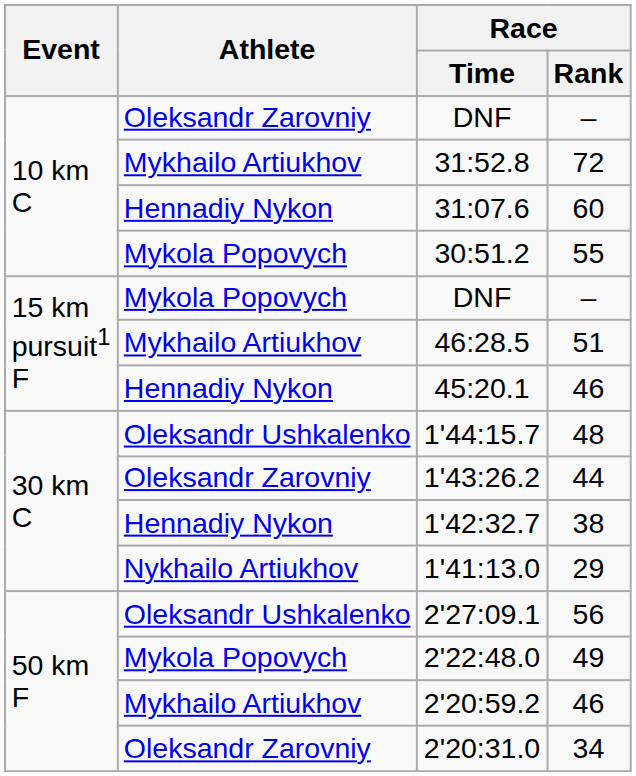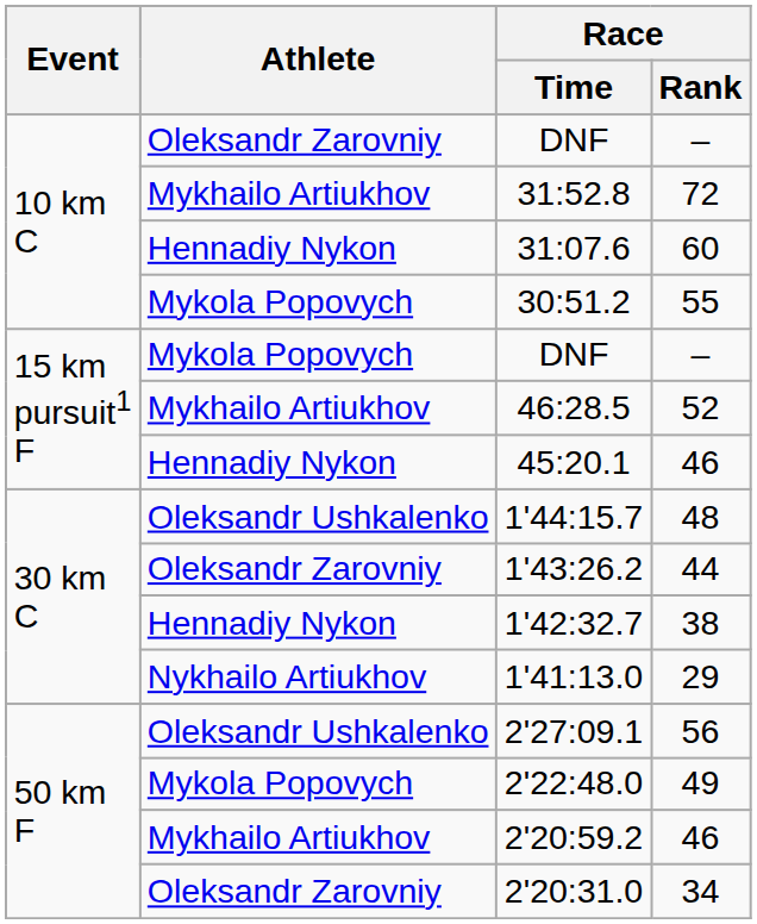 <table class="wikitable" border="1" style="font-size:90%">
 <tr>
 <th rowspan=2>Event</th>
 <th rowspan=2>Athlete</th>
 <th colspan=2>Race</th>
 </tr>
 <tr>
 <th>Time</th>
 <th>Rank</th>
 </tr>
 <tr>
 <td rowspan=4>10 km <br> C</td>
 <td><a href='#'>Oleksandr Zarovniy</a></td>
 <td align=center>DNF</td>
 <td align=center>–</td>
 </tr>
 <tr>
 <td><a href='#'>Mykhailo Artiukhov</a></td>
 <td align=center>31:52.8</td>
 <td align=center>72</td>
 </tr>
 <tr>
 <td><a href='#'>Hennadiy Nykon</a></td>
 <td align=center>31:07.6</td>
 <td align=center>60</td>
 </tr>
 <tr>
 <td><a href='#'>Mykola Popovych</a></td>
 <td align=center>30:51.2</td>
 <td align=center>55</td>
 </tr>
 <tr>
 <td rowspan=3>15 km <br> pursuit<sup>1</sup> <br> F</td>
 <td><a href='#'>Mykola Popovych</a></td>
 <td align=center>DNF</td>
 <td align=center>–</td>
 </tr>
 <tr>
 <td><a href='#'>Mykhailo Artiukhov</a></td>
 <td align=center>46:28.5</td>
-<td align=center>51</td>
+<td align=center>52</td>
 </tr>
 <tr>
 <td><a href='#'>Hennadiy Nykon</a></td>
 <td align=center>45:20.1</td>
 <td align=center>46</td>
 </tr>
 <tr>
 <td rowspan=4>30 km <br> C</td>
 <td><a href='#'>Oleksandr Ushkalenko</a></td>
 <td align=center>1'44:15.7</td>
 <td align=center>48</td>
 </tr>
 <tr>
 <td><a href='#'>Oleksandr Zarovniy</a></td>
 <td align=center>1'43:26.2</td>
 <td align=center>44</td>
 </tr>
 <tr>
 <td><a href='#'>Hennadiy Nykon</a></td>
 <td align=center>1'42:32.7</td>
 <td align=center>38</td>
 </tr>
 <tr>
 <td><a href='#'>Nykhailo Artiukhov</a></td>
 <td align=center>1'41:13.0</td>
 <td align=center>29</td>
 </tr>
 <tr>
 <td rowspan=4>50 km <br> F</td>
 <td><a href='#'>Oleksandr Ushkalenko</a></td>
 <td align=center>2'27:09.1</td>
 <td align=center>56</td>
 </tr>
 <tr>
 <td><a href='#'>Mykola Popovych</a></td>
 <td align=center>2'22:48.0</td>
 <td align=center>49</td>
 </tr>
 <tr>
 <td><a href='#'>Mykhailo Artiukhov</a></td>
 <td align=center>2'20:59.2</td>
 <td align=center>46</td>
 </tr>
 <tr>
 <td><a href='#'>Oleksandr Zarovniy</a></td>
 <td align=center>2'20:31.0</td>
 <td align=center>34</td>
 </tr>
 </table>
